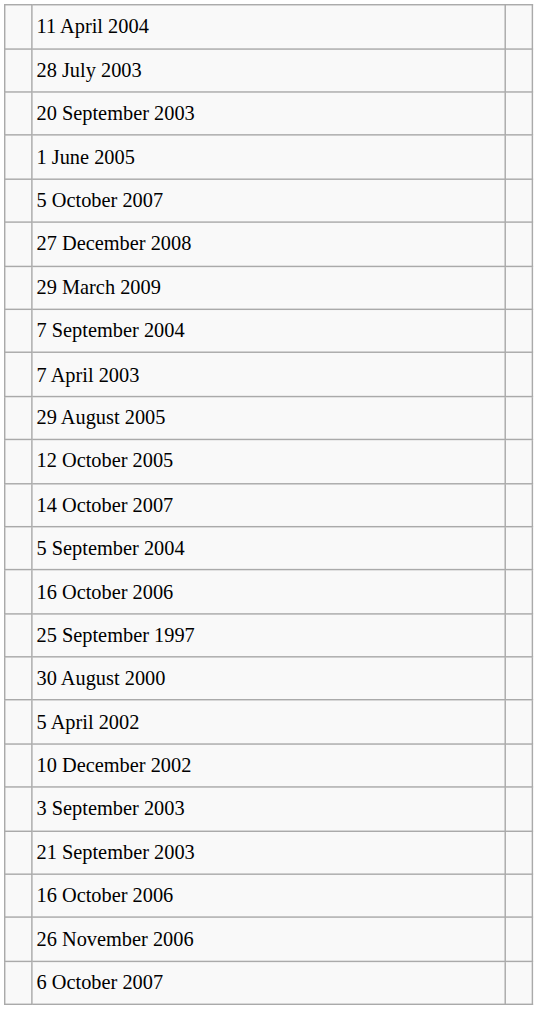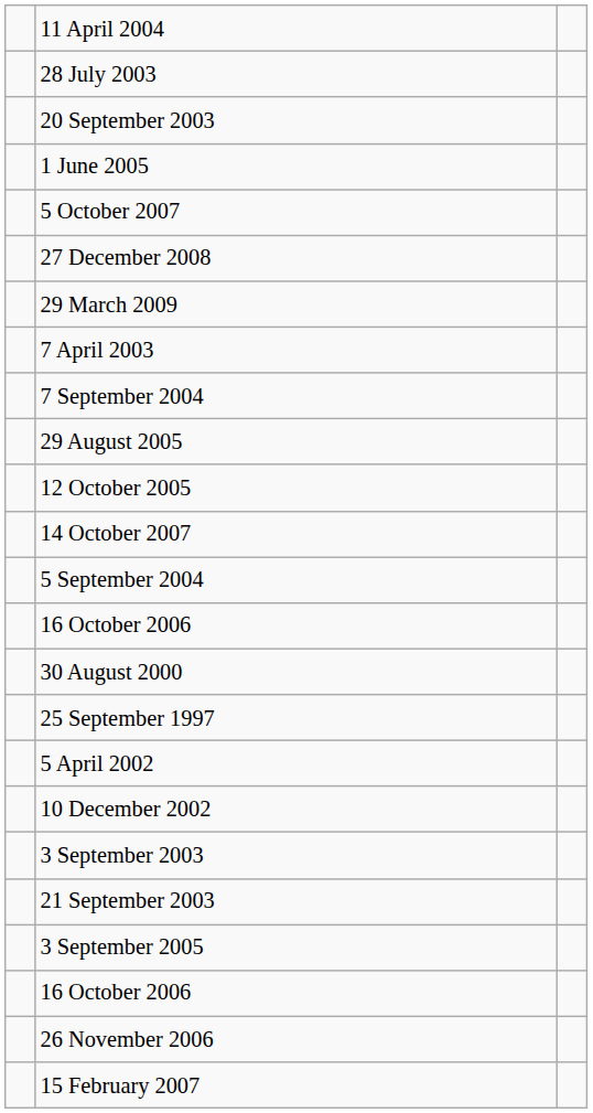 <table class="wikitable" style="font-size: 89%; float: left; width: 26em; margin-right: 1em; height: 700px">
 <tr>
 <td></td>
 <td>11 April 2004</td>
 <td><small></small></td>
 </tr>
 <tr>
 <td></td>
 <td>28 July 2003</td>
 <td><small></small></td>
 </tr>
 <tr>
 <td></td>
 <td>20 September 2003</td>
 <td><small></small></td>
 </tr>
 <tr>
 <td></td>
 <td>1 June 2005</td>
 <td><small></small></td>
 </tr>
 <tr>
 <td></td>
 <td>5 October 2007</td>
 <td><small></small></td>
 </tr>
 <tr>
 <td></td>
 <td>27 December 2008</td>
 <td><small></small></td>
 </tr>
 <tr>
 <td></td>
 <td>29 March 2009</td>
 <td><small></small></td>
 </tr>
 <tr>
 <td></td>
-<td>7 September 2004</td>
+<td>7 April 2003</td>
 <td><small></small></td>
 </tr>
 <tr>
 <td></td>
-<td>7 April 2003</td>
+<td>7 September 2004</td>
 <td><small></small></td>
 </tr>
 <tr>
 <td></td>
 <td>29 August 2005</td>
 <td><small></small></td>
 </tr>
 <tr>
 <td></td>
 <td>12 October 2005</td>
 <td><small></small></td>
 </tr>
 <tr>
 <td></td>
 <td>14 October 2007</td>
 <td><small></small></td>
 </tr>
 <tr>
 <td></td>
 <td>5 September 2004</td>
 <td><small></small></td>
 </tr>
 <tr>
 <td></td>
 <td>16 October 2006</td>
 <td><small></small></td>
 </tr>
 <tr>
 <td></td>
-<td>25 September 1997</td>
+<td>30 August 2000</td>
 <td><small></small></td>
 </tr>
 <tr>
 <td></td>
-<td>30 August 2000</td>
+<td>25 September 1997</td>
 <td><small></small></td>
 </tr>
 <tr>
 <td></td>
 <td>5 April 2002</td>
 <td><small></small></td>
 </tr>
 <tr>
 <td></td>
 <td>10 December 2002</td>
 <td><small></small></td>
 </tr>
 <tr>
 <td></td>
 <td>3 September 2003</td>
 <td><small></small></td>
 </tr>
 <tr>
 <td></td>
 <td>21 September 2003</td>
 <td><small></small></td>
 </tr>
 <tr>
 <td></td>
+<td>3 September 2005</td>
+<td><small></small></td>
+</tr>
+<tr>
+<td></td>
 <td>16 October 2006</td>
 <td><small></small></td>
 </tr>
 <tr>
 <td></td>
 <td>26 November 2006</td>
 <td><small></small></td>
 </tr>
 <tr>
 <td></td>
-<td>6 October 2007</td>
+<td>15 February 2007</td>
 <td><small></small></td>
 </tr>
 </table>
